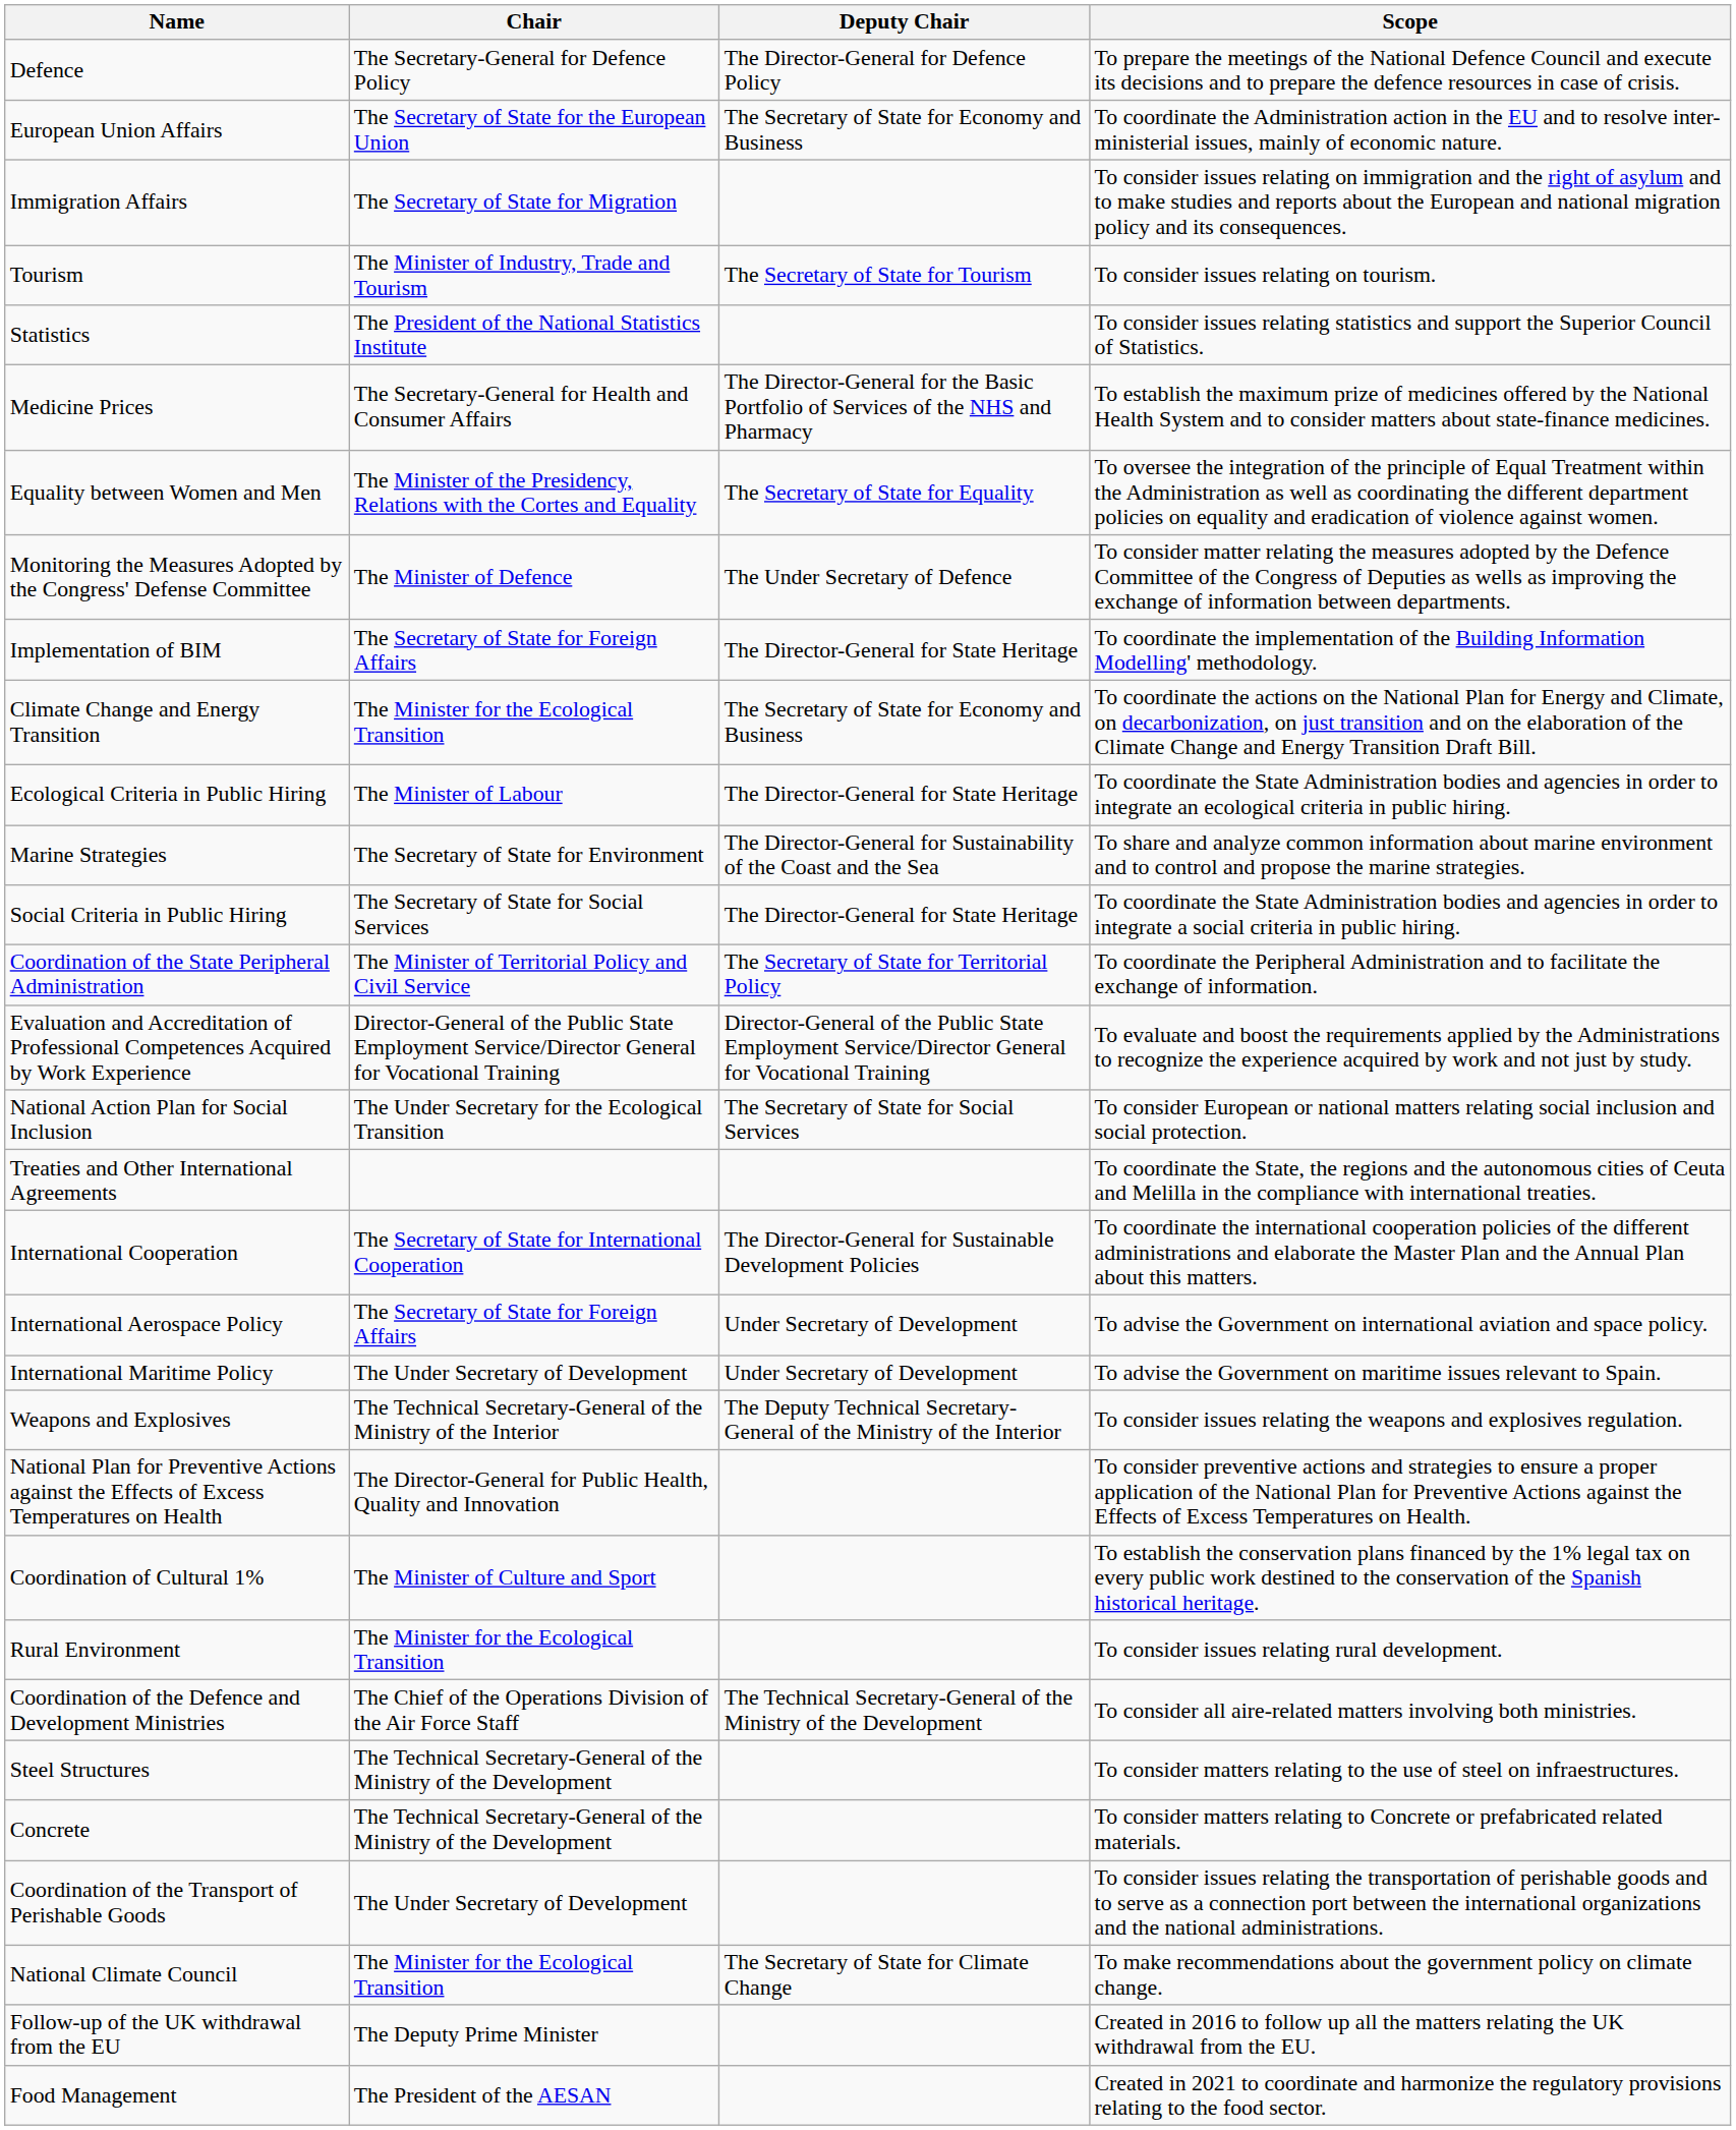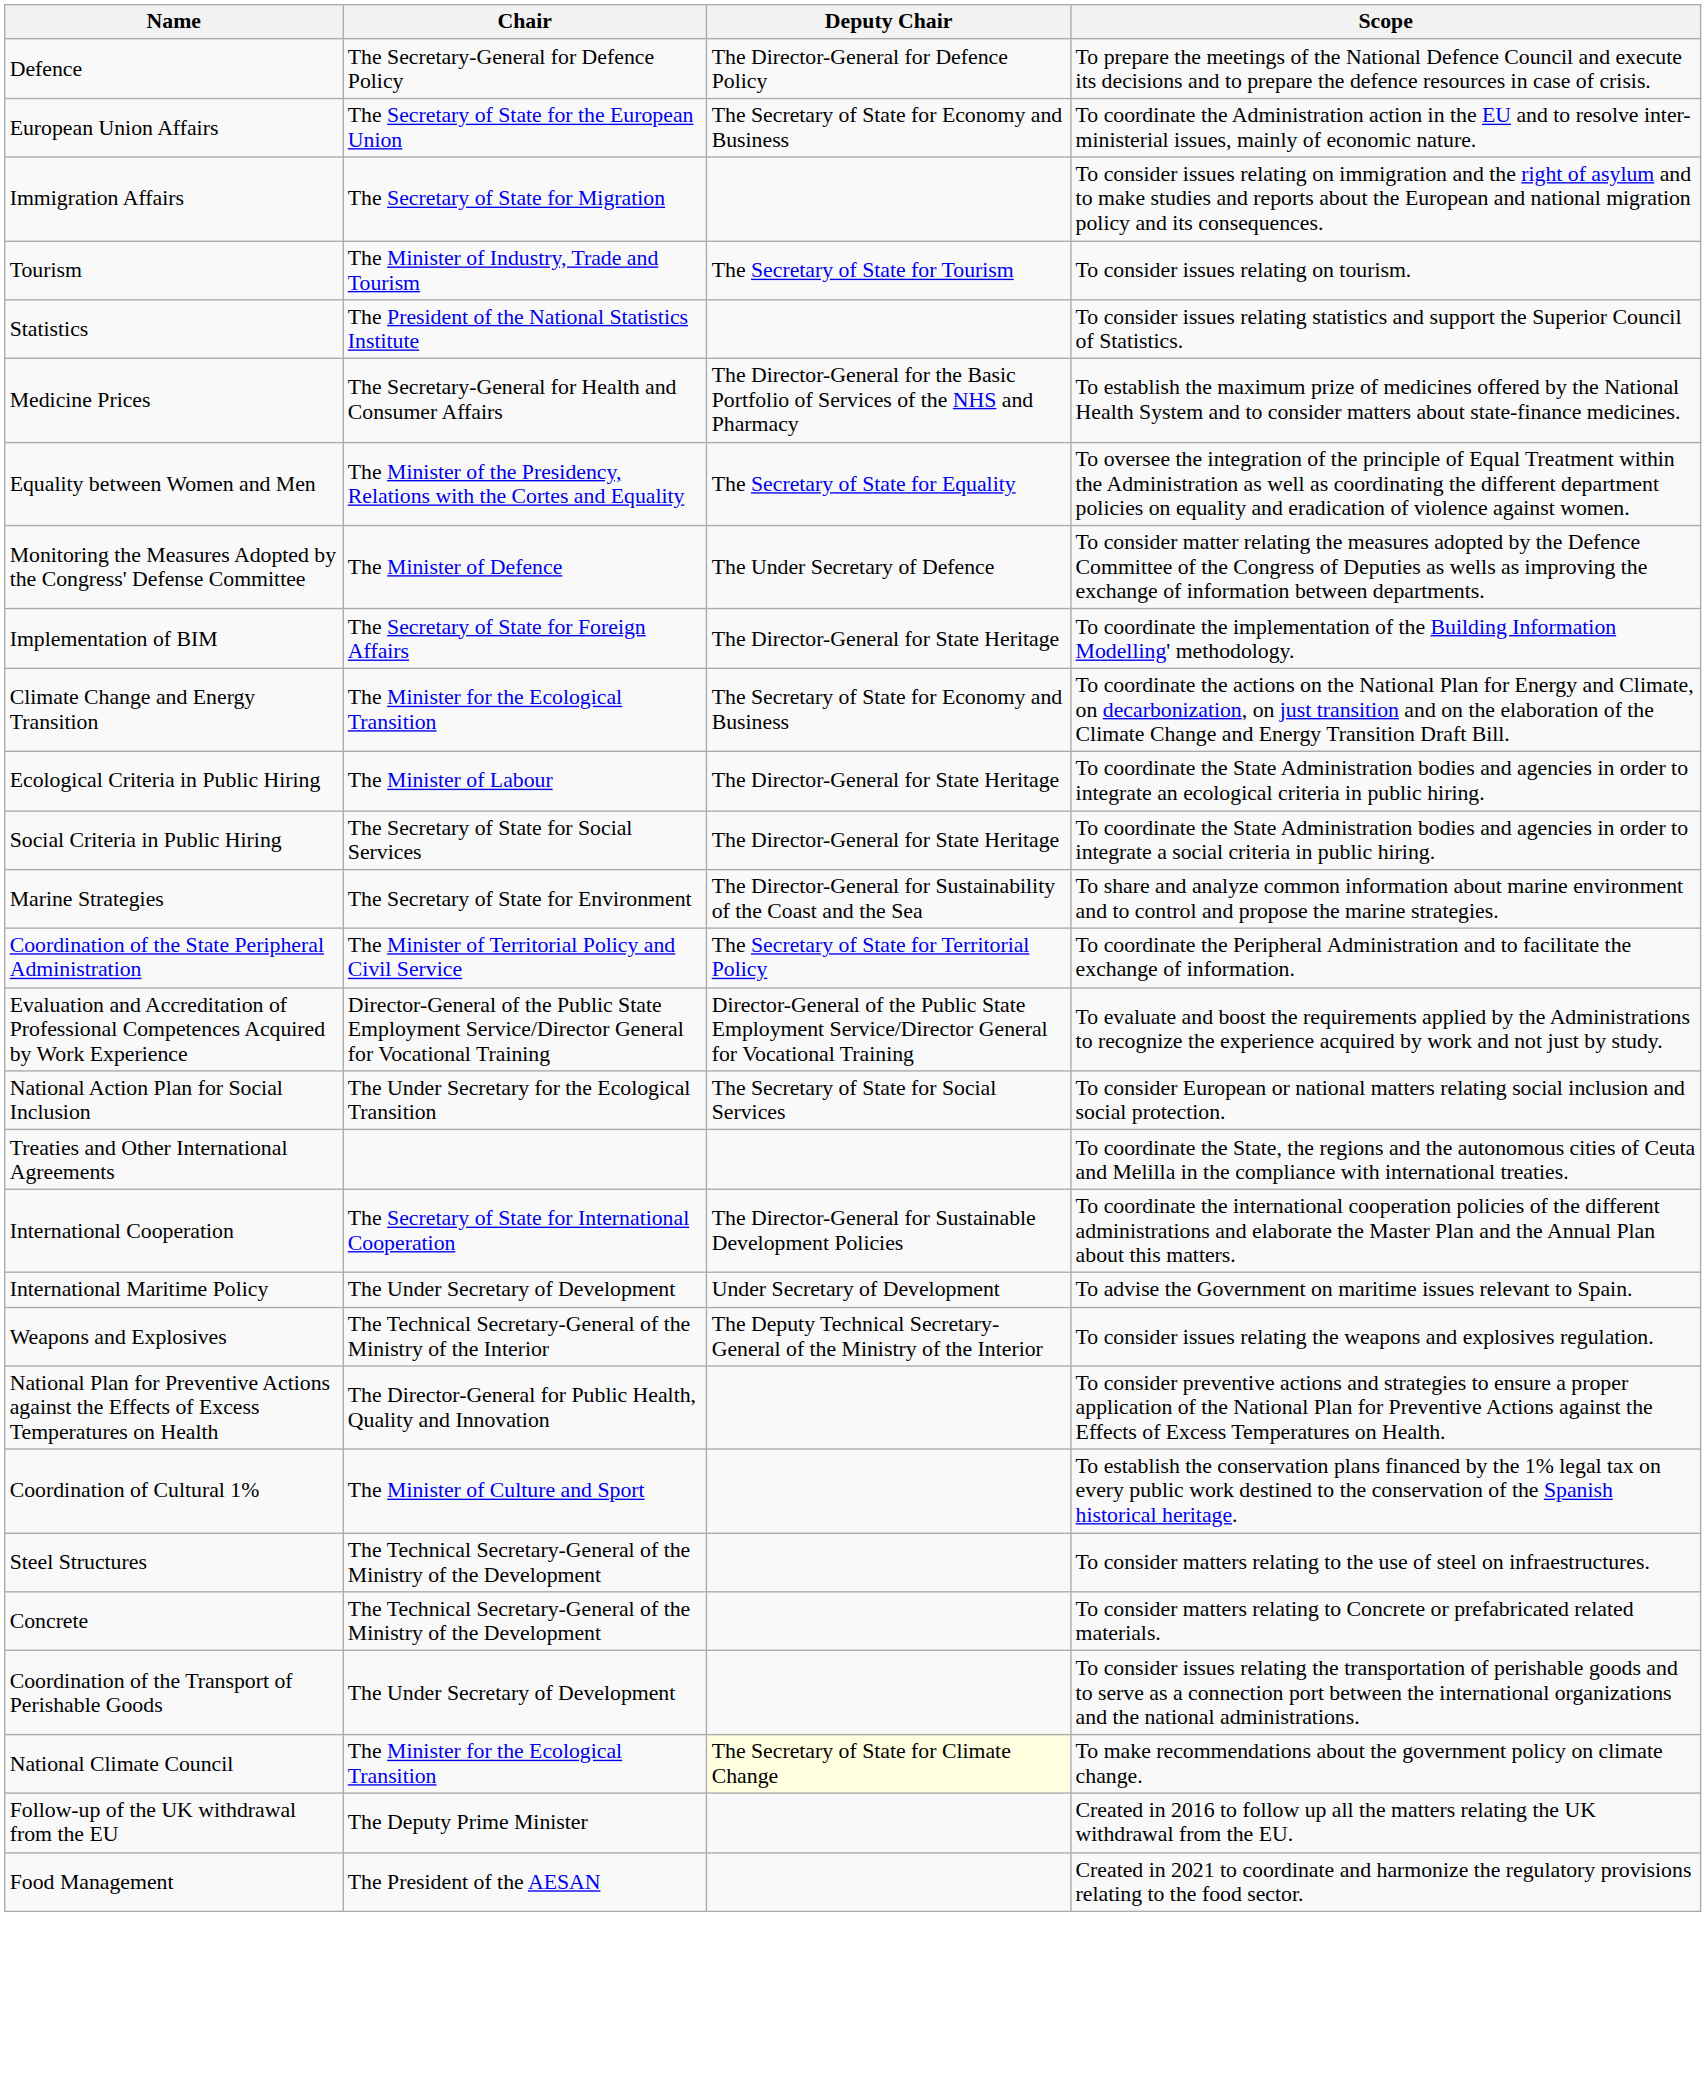 <table class="wikitable">
 <tr>
 <th>Name</th>
 <th>Chair</th>
 <th>Deputy Chair</th>
 <th>Scope</th>
 </tr>
 <tr>
 <td>Defence</td>
 <td>The Secretary-General for Defence Policy</td>
 <td>The Director-General for Defence Policy</td>
 <td>To prepare the meetings of the National Defence Council and execute its decisions and to prepare the defence resources in case of crisis.</td>
 </tr>
 <tr>
 <td>European Union Affairs</td>
 <td>The <a href='#'>Secretary of State for the European Union</a></td>
 <td>The Secretary of State for Economy and Business</td>
 <td>To coordinate the Administration action in the <a href='#'>EU</a> and to resolve inter-ministerial issues, mainly of economic nature.</td>
 </tr>
 <tr>
 <td>Immigration Affairs</td>
 <td>The <a href='#'>Secretary of State for Migration</a></td>
 <td></td>
 <td>To consider issues relating on immigration and the <a href='#'>right of asylum</a> and to make studies and reports about the European and national migration policy and its consequences.</td>
 </tr>
 <tr>
 <td>Tourism</td>
 <td>The <a href='#'>Minister of Industry, Trade and Tourism</a></td>
 <td>The <a href='#'>Secretary of State for Tourism</a></td>
 <td>To consider issues relating on tourism.</td>
 </tr>
 <tr>
 <td>Statistics</td>
 <td>The <a href='#'>President of the National Statistics Institute</a></td>
 <td></td>
 <td>To consider issues relating statistics and support the Superior Council of Statistics.</td>
 </tr>
 <tr>
 <td>Medicine Prices</td>
 <td>The Secretary-General for Health and Consumer Affairs</td>
 <td>The Director-General for the Basic Portfolio of Services of the <a href='#'>NHS</a> and Pharmacy</td>
 <td>To establish the maximum prize of medicines offered by the National Health System and to consider matters about state-finance medicines.</td>
 </tr>
 <tr>
 <td>Equality between Women and Men</td>
 <td>The <a href='#'>Minister of the Presidency, Relations with the Cortes and Equality</a></td>
 <td>The <a href='#'>Secretary of State for Equality</a></td>
 <td>To oversee the integration of the principle of Equal Treatment within the Administration as well as coordinating the different department policies on equality and eradication of violence against women.</td>
 </tr>
 <tr>
 <td>Monitoring the Measures Adopted by the Congress' Defense Committee</td>
 <td>The <a href='#'>Minister of Defence</a></td>
 <td>The Under Secretary of Defence</td>
 <td>To consider matter relating the measures adopted by the Defence Committee of the Congress of Deputies as wells as improving the exchange of information between departments.</td>
 </tr>
 <tr>
 <td>Implementation of BIM</td>
 <td>The <a href='#'>Secretary of State for Foreign Affairs</a></td>
 <td>The Director-General for State Heritage</td>
 <td>To coordinate the implementation of the <a href='#'>Building Information Modelling</a>' methodology.</td>
 </tr>
 <tr>
 <td>Climate Change and Energy Transition</td>
 <td>The <a href='#'>Minister for the Ecological Transition</a></td>
 <td>The Secretary of State for Economy and Business</td>
 <td>To coordinate the actions on the National Plan for Energy and Climate, on <a href='#'>decarbonization</a>, on <a href='#'>just transition</a> and on the elaboration of the Climate Change and Energy Transition Draft Bill.</td>
 </tr>
 <tr>
 <td>Ecological Criteria in Public Hiring</td>
 <td>The <a href='#'>Minister of Labour</a></td>
 <td>The Director-General for State Heritage</td>
 <td>To coordinate the State Administration bodies and agencies in order to integrate an ecological criteria in public hiring.</td>
 </tr>
 <tr>
+<td>Social Criteria in Public Hiring</td>
+<td>The Secretary of State for Social Services</td>
+<td>The Director-General for State Heritage</td>
+<td>To coordinate the State Administration bodies and agencies in order to integrate a social criteria in public hiring.</td>
+</tr>
+<tr>
 <td>Marine Strategies</td>
 <td>The Secretary of State for Environment</td>
 <td>The Director-General for Sustainability of the Coast and the Sea</td>
 <td>To share and analyze common information about marine environment and to control and propose the marine strategies.</td>
-</tr>
-<tr>
-<td>Social Criteria in Public Hiring</td>
-<td>The Secretary of State for Social Services</td>
-<td>The Director-General for State Heritage</td>
-<td>To coordinate the State Administration bodies and agencies in order to integrate a social criteria in public hiring.</td>
 </tr>
 <tr>
 <td><a href='#'>Coordination of the State Peripheral Administration</a></td>
 <td>The <a href='#'>Minister of Territorial Policy and Civil Service</a></td>
 <td>The <a href='#'>Secretary of State for Territorial Policy</a></td>
 <td>To coordinate the Peripheral Administration and to facilitate the exchange of information.</td>
 </tr>
 <tr>
 <td>Evaluation and Accreditation of Professional Competences Acquired by Work Experience</td>
 <td>Director-General of the Public State Employment Service/Director General for Vocational Training</td>
 <td>Director-General of the Public State Employment Service/Director General for Vocational Training</td>
 <td>To evaluate and boost the requirements applied by the Administrations to recognize the experience acquired by work and not just by study.</td>
 </tr>
 <tr>
 <td>National Action Plan for Social Inclusion</td>
 <td>The Under Secretary for the Ecological Transition</td>
 <td>The Secretary of State for Social Services</td>
 <td>To consider European or national matters relating social inclusion and social protection.</td>
 </tr>
 <tr>
 <td>Treaties and Other International Agreements</td>
 <td></td>
 <td></td>
 <td>To coordinate the State, the regions and the autonomous cities of Ceuta and Melilla in the compliance with international treaties.</td>
 </tr>
 <tr>
 <td>International Cooperation</td>
 <td>The <a href='#'>Secretary of State for International Cooperation</a></td>
 <td>The Director-General for Sustainable Development Policies</td>
 <td>To coordinate the international cooperation policies of the different administrations and elaborate the Master Plan and the Annual Plan about this matters.</td>
 </tr>
 <tr>
-<td>International Aerospace Policy</td>
-<td>The <a href='#'>Secretary of State for Foreign Affairs</a></td>
-<td>Under Secretary of Development</td>
-<td>To advise the Government on international aviation and space policy.</td>
-</tr>
-<tr>
 <td>International Maritime Policy</td>
 <td>The Under Secretary of Development</td>
 <td>Under Secretary of Development</td>
 <td>To advise the Government on maritime issues relevant to Spain.</td>
 </tr>
 <tr>
 <td>Weapons and Explosives</td>
 <td>The Technical Secretary-General of the Ministry of the Interior</td>
 <td>The Deputy Technical Secretary-General of the Ministry of the Interior</td>
 <td>To consider issues relating the weapons and explosives regulation.</td>
 </tr>
 <tr>
 <td>National Plan for Preventive Actions against the Effects of Excess Temperatures on Health</td>
 <td>The Director-General for Public Health, Quality and Innovation</td>
 <td></td>
 <td>To consider preventive actions and strategies to ensure a proper application of the National Plan for Preventive Actions against the Effects of Excess Temperatures on Health.</td>
 </tr>
 <tr>
 <td>Coordination of Cultural 1%</td>
 <td>The <a href='#'>Minister of Culture and Sport</a></td>
 <td></td>
 <td>To establish the conservation plans financed by the 1% legal tax on every public work destined to the conservation of the <a href='#'>Spanish historical heritage</a>.</td>
 </tr>
 <tr>
-<td>Rural Environment</td>
-<td>The <a href='#'>Minister for the Ecological Transition</a></td>
-<td></td>
-<td>To consider issues relating rural development.</td>
-</tr>
-<tr>
-<td>Coordination of the Defence and Development Ministries</td>
-<td>The Chief of the Operations Division of the Air Force Staff</td>
-<td>The Technical Secretary-General of the Ministry of the Development</td>
-<td>To consider all aire-related matters involving both ministries.</td>
-</tr>
-<tr>
 <td>Steel Structures</td>
 <td>The Technical Secretary-General of the Ministry of the Development</td>
 <td></td>
 <td>To consider matters relating to the use of steel on infraestructures.</td>
 </tr>
 <tr>
 <td>Concrete</td>
 <td>The Technical Secretary-General of the Ministry of the Development</td>
 <td></td>
 <td>To consider matters relating to Concrete or prefabricated related materials.</td>
 </tr>
 <tr>
 <td>Coordination of the Transport of Perishable Goods</td>
 <td>The Under Secretary of Development</td>
 <td></td>
 <td>To consider issues relating the transportation of perishable goods and to serve as a connection port between the international organizations and the national administrations.</td>
 </tr>
 <tr>
 <td>National Climate Council</td>
 <td>The <a href='#'>Minister for the Ecological Transition</a></td>
-<td>The Secretary of State for Climate Change</td>
+<td style="background: lightyellow;">The Secretary of State for Climate Change</td>
 <td>To make recommendations about the government policy on climate change.</td>
 </tr>
 <tr>
 <td>Follow-up of the UK withdrawal from the EU</td>
 <td>The Deputy Prime Minister</td>
 <td></td>
 <td>Created in 2016 to follow up all the matters relating the UK withdrawal from the EU.</td>
 </tr>
 <tr>
 <td>Food Management</td>
 <td>The President of the <a href='#'>AESAN</a></td>
 <td></td>
 <td>Created in 2021 to coordinate and harmonize the regulatory provisions relating to the food sector.</td>
 </tr>
 </table>
